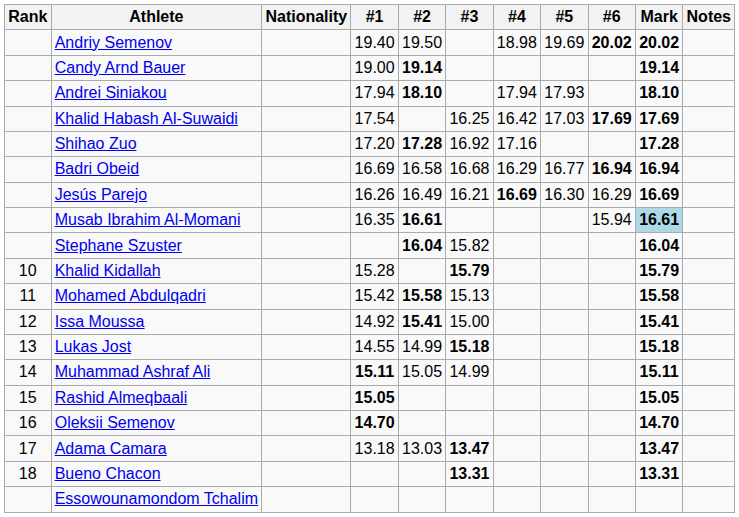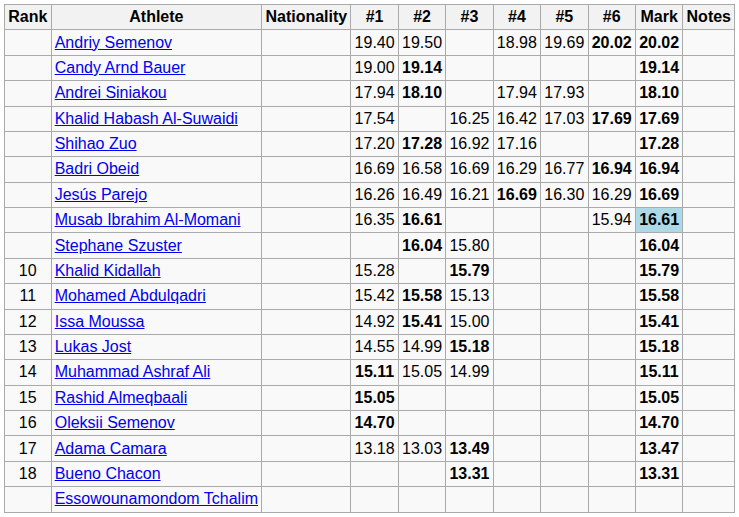 <table class="wikitable sortable" style="text-align:center">
 <tr>
 <th>Rank</th>
 <th>Athlete</th>
 <th>Nationality</th>
 <th>#1</th>
 <th>#2</th>
 <th>#3</th>
 <th>#4</th>
 <th>#5</th>
 <th>#6</th>
 <th>Mark</th>
 <th>Notes</th>
 </tr>
 <tr>
 <td></td>
 <td align="left"><a href='#'>Andriy Semenov</a></td>
 <td align=left></td>
 <td>19.40</td>
 <td>19.50</td>
 <td></td>
 <td>18.98</td>
 <td>19.69</td>
 <td><strong>20.02</strong></td>
 <td><strong>20.02</strong></td>
 <td></td>
 </tr>
 <tr>
 <td></td>
 <td align="left"><a href='#'>Candy Arnd Bauer</a></td>
 <td align=left></td>
 <td>19.00</td>
 <td><strong>19.14</strong></td>
 <td></td>
 <td></td>
 <td></td>
 <td></td>
 <td><strong>19.14</strong></td>
 <td></td>
 </tr>
 <tr>
 <td></td>
 <td align="left"><a href='#'>Andrei Siniakou</a></td>
 <td align=left></td>
 <td>17.94</td>
 <td><strong>18.10</strong></td>
 <td></td>
 <td>17.94</td>
 <td>17.93</td>
 <td></td>
 <td><strong>18.10</strong></td>
 <td></td>
 </tr>
 <tr>
 <td></td>
 <td align="left"><a href='#'>Khalid Habash Al-Suwaidi</a></td>
 <td align=left></td>
 <td>17.54</td>
 <td></td>
 <td>16.25</td>
 <td>16.42</td>
 <td>17.03</td>
 <td><strong>17.69</strong></td>
 <td><strong>17.69</strong></td>
 <td></td>
 </tr>
 <tr>
 <td></td>
 <td align="left"><a href='#'>Shihao Zuo</a></td>
 <td align=left></td>
 <td>17.20</td>
 <td><strong>17.28</strong></td>
 <td>16.92</td>
 <td>17.16</td>
 <td></td>
 <td></td>
 <td><strong>17.28</strong></td>
 <td></td>
 </tr>
 <tr>
 <td></td>
 <td align="left"><a href='#'>Badri Obeid</a></td>
 <td align=left></td>
 <td>16.69</td>
 <td>16.58</td>
-<td>16.68</td>
+<td>16.69</td>
 <td>16.29</td>
 <td>16.77</td>
 <td><strong>16.94</strong></td>
 <td><strong>16.94</strong></td>
 <td></td>
 </tr>
 <tr>
 <td></td>
 <td align="left"><a href='#'>Jesús Parejo</a></td>
 <td align=left></td>
 <td>16.26</td>
 <td>16.49</td>
 <td>16.21</td>
 <td><strong>16.69</strong></td>
 <td>16.30</td>
 <td>16.29</td>
 <td><strong>16.69</strong></td>
 <td></td>
 </tr>
 <tr>
 <td></td>
 <td align="left"><a href='#'>Musab Ibrahim Al-Momani</a></td>
 <td align=left></td>
 <td>16.35</td>
 <td><strong>16.61</strong></td>
 <td></td>
 <td></td>
 <td></td>
 <td>15.94</td>
 <td style="background: lightblue;"><strong>16.61</strong></td>
 <td></td>
 </tr>
 <tr>
 <td></td>
 <td align="left"><a href='#'>Stephane Szuster</a></td>
 <td align=left></td>
 <td></td>
 <td><strong>16.04</strong></td>
-<td>15.82</td>
+<td>15.80</td>
 <td></td>
 <td></td>
 <td></td>
 <td><strong>16.04</strong></td>
 <td></td>
 </tr>
 <tr>
 <td>10</td>
 <td align="left"><a href='#'>Khalid Kidallah</a></td>
 <td align=left></td>
 <td>15.28</td>
 <td></td>
 <td><strong>15.79</strong></td>
 <td></td>
 <td></td>
 <td></td>
 <td><strong>15.79</strong></td>
 <td></td>
 </tr>
 <tr>
 <td>11</td>
 <td align="left"><a href='#'>Mohamed Abdulqadri</a></td>
 <td align=left></td>
 <td>15.42</td>
 <td><strong>15.58</strong></td>
 <td>15.13</td>
 <td></td>
 <td></td>
 <td></td>
 <td><strong>15.58</strong></td>
 <td></td>
 </tr>
 <tr>
 <td>12</td>
 <td align="left"><a href='#'>Issa Moussa</a></td>
 <td align=left></td>
 <td>14.92</td>
 <td><strong>15.41</strong></td>
 <td>15.00</td>
 <td></td>
 <td></td>
 <td></td>
 <td><strong>15.41</strong></td>
 <td></td>
 </tr>
 <tr>
 <td>13</td>
 <td align="left"><a href='#'>Lukas Jost</a></td>
 <td align=left></td>
 <td>14.55</td>
 <td>14.99</td>
 <td><strong>15.18</strong></td>
 <td></td>
 <td></td>
 <td></td>
 <td><strong>15.18</strong></td>
 <td></td>
 </tr>
 <tr>
 <td>14</td>
 <td align="left"><a href='#'>Muhammad Ashraf Ali</a></td>
 <td align=left></td>
 <td><strong>15.11</strong></td>
 <td>15.05</td>
 <td>14.99</td>
 <td></td>
 <td></td>
 <td></td>
 <td><strong>15.11</strong></td>
 <td></td>
 </tr>
 <tr>
 <td>15</td>
 <td align="left"><a href='#'>Rashid Almeqbaali</a></td>
 <td align=left></td>
 <td><strong>15.05</strong></td>
 <td></td>
 <td></td>
 <td></td>
 <td></td>
 <td></td>
 <td><strong>15.05</strong></td>
 <td></td>
 </tr>
 <tr>
 <td>16</td>
 <td align="left"><a href='#'>Oleksii Semenov</a></td>
 <td align=left></td>
 <td><strong>14.70</strong></td>
 <td></td>
 <td></td>
 <td></td>
 <td></td>
 <td></td>
 <td><strong>14.70</strong></td>
 <td></td>
 </tr>
 <tr>
 <td>17</td>
 <td align="left"><a href='#'>Adama Camara</a></td>
 <td align=left></td>
 <td>13.18</td>
 <td>13.03</td>
-<td><strong>13.47</strong></td>
+<td><strong>13.49</strong></td>
 <td></td>
 <td></td>
 <td></td>
 <td><strong>13.47</strong></td>
 <td></td>
 </tr>
 <tr>
 <td>18</td>
 <td align="left"><a href='#'>Bueno Chacon</a></td>
 <td align=left></td>
 <td></td>
 <td></td>
 <td><strong>13.31</strong></td>
 <td></td>
 <td></td>
 <td></td>
 <td><strong>13.31</strong></td>
 <td></td>
 </tr>
 <tr>
 <td></td>
 <td align="left"><a href='#'>Essowounamondom Tchalim</a></td>
 <td align=left></td>
 <td></td>
 <td></td>
 <td></td>
 <td></td>
 <td></td>
 <td></td>
 <td></td>
 <td></td>
 </tr>
 </table>
